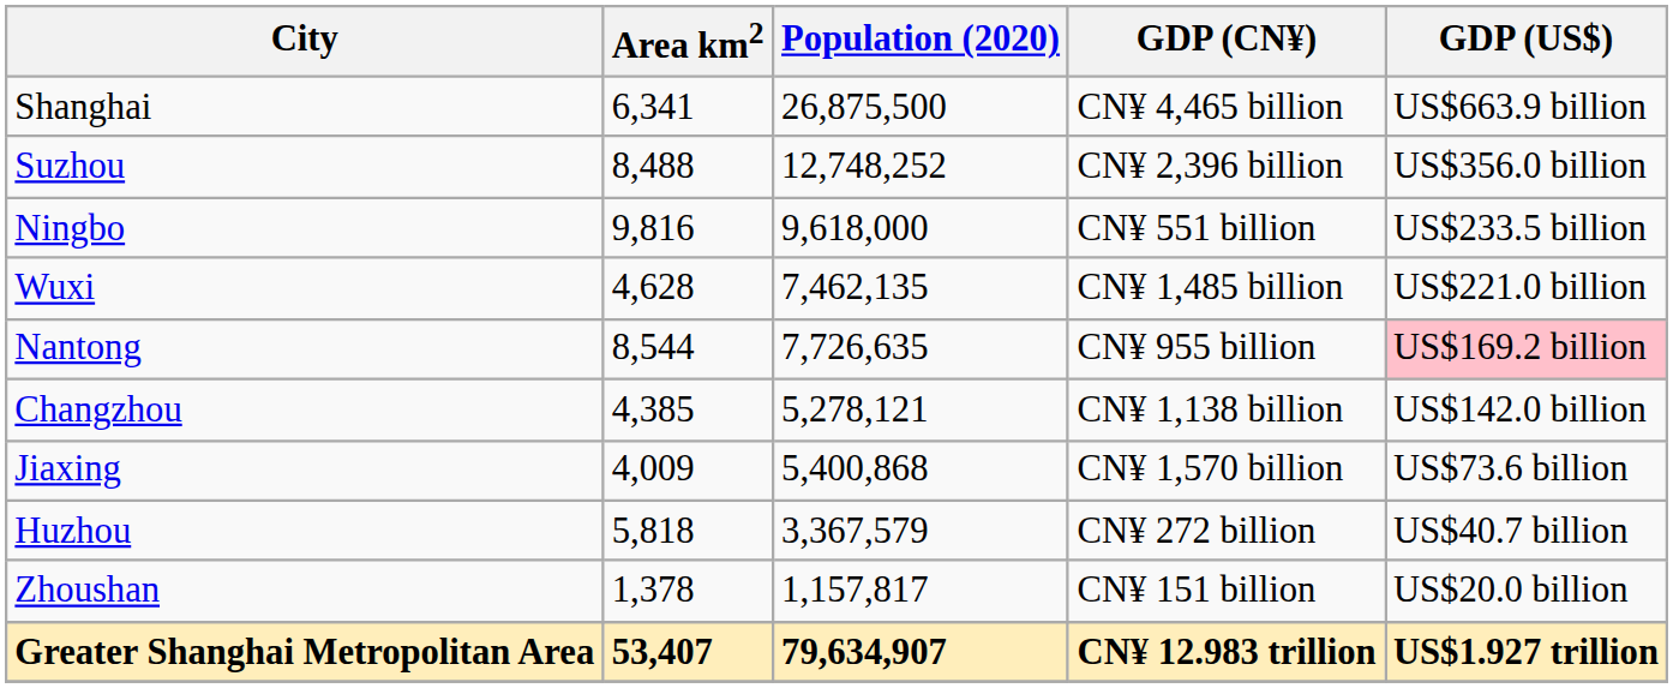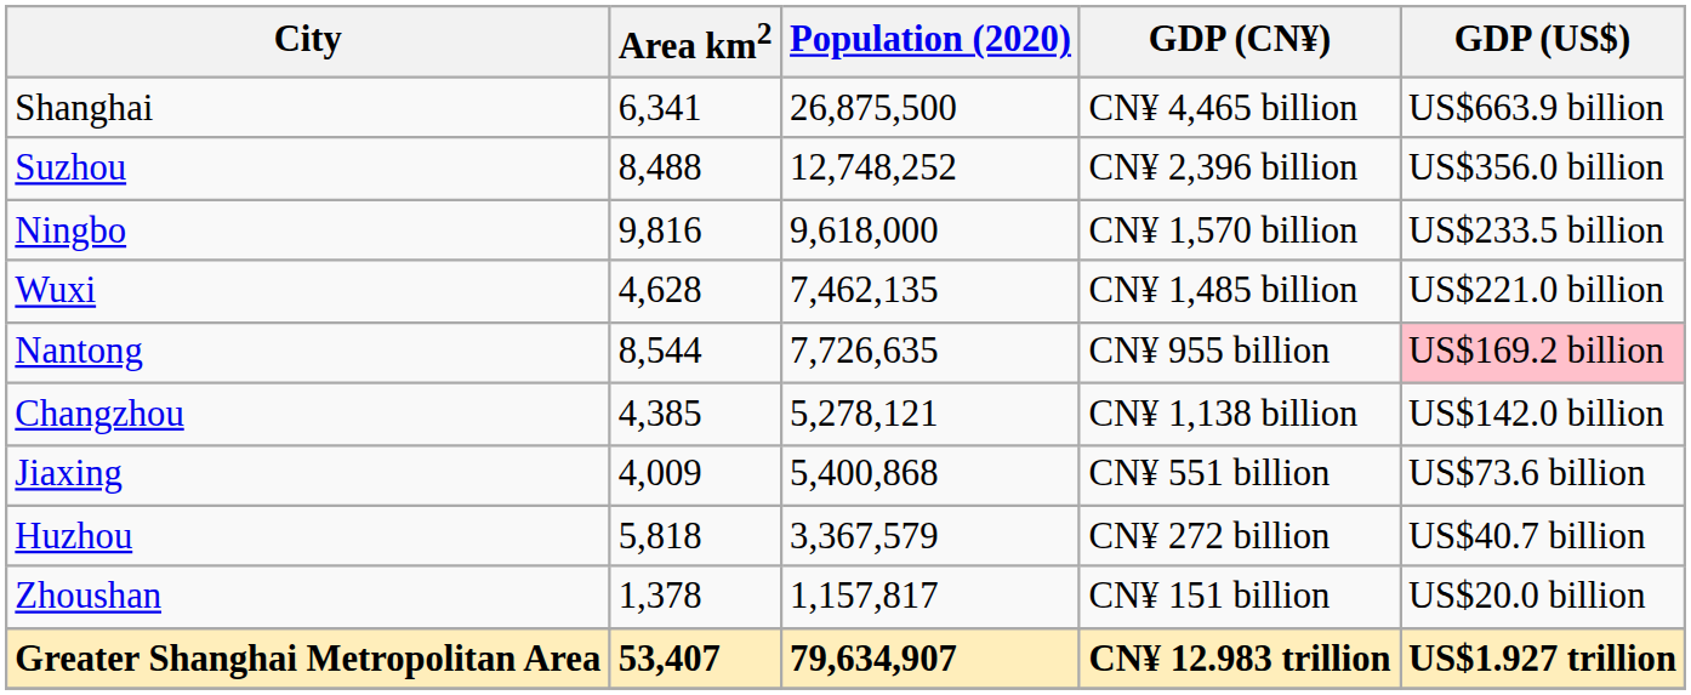 <table class="wikitable sortable" style="font-size:85%;">
 <tr>
 <th>City</th>
 <th>Area km<sup>2</sup></th>
 <th><a href='#'>Population (2020)</a></th>
 <th>GDP (CN¥)</th>
 <th>GDP (US$)</th>
 </tr>
 <tr>
 <td>Shanghai</td>
 <td>6,341</td>
 <td>26,875,500</td>
 <td>CN¥ 4,465 billion</td>
 <td>US$663.9 billion</td>
 </tr>
 <tr>
 <td><a href='#'>Suzhou</a></td>
 <td>8,488</td>
 <td>12,748,252</td>
 <td>CN¥ 2,396 billion</td>
 <td>US$356.0 billion</td>
 </tr>
 <tr>
 <td><a href='#'>Ningbo</a></td>
 <td>9,816</td>
 <td>9,618,000</td>
-<td>CN¥ 551 billion</td>
+<td>CN¥ 1,570 billion</td>
 <td>US$233.5 billion</td>
 </tr>
 <tr>
 <td><a href='#'>Wuxi</a></td>
 <td>4,628</td>
 <td>7,462,135</td>
 <td>CN¥ 1,485 billion</td>
 <td>US$221.0 billion</td>
 </tr>
 <tr>
 <td><a href='#'>Nantong</a></td>
 <td>8,544</td>
 <td>7,726,635</td>
 <td>CN¥ 955 billion</td>
 <td style="background: pink;">US$169.2 billion</td>
 </tr>
 <tr>
 <td><a href='#'>Changzhou</a></td>
 <td>4,385</td>
 <td>5,278,121</td>
 <td>CN¥ 1,138 billion</td>
 <td>US$142.0 billion</td>
 </tr>
 <tr>
 <td><a href='#'>Jiaxing</a></td>
 <td>4,009</td>
 <td>5,400,868</td>
-<td>CN¥ 1,570 billion</td>
+<td>CN¥ 551 billion</td>
 <td>US$73.6 billion</td>
 </tr>
 <tr>
 <td><a href='#'>Huzhou</a></td>
 <td>5,818</td>
 <td>3,367,579</td>
 <td>CN¥ 272 billion</td>
 <td>US$40.7 billion</td>
 </tr>
 <tr>
 <td><a href='#'>Zhoushan</a></td>
 <td>1,378</td>
 <td>1,157,817</td>
 <td>CN¥ 151 billion</td>
 <td>US$20.0 billion</td>
 </tr>
 <tr>
 </tr>
 <tr style="background:#feb;">
 <td><strong>Greater Shanghai Metropolitan Area</strong></td>
 <td><strong>53,407</strong></td>
 <td><strong>79,634,907</strong></td>
 <td><strong>CN¥ 12.983 trillion</strong></td>
 <td><strong> US$1.927 trillion</strong></td>
 </tr>
 <tr>
 </tr>
 </table>
